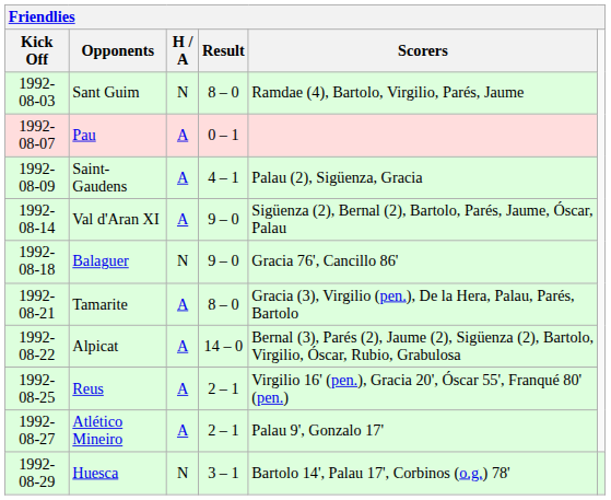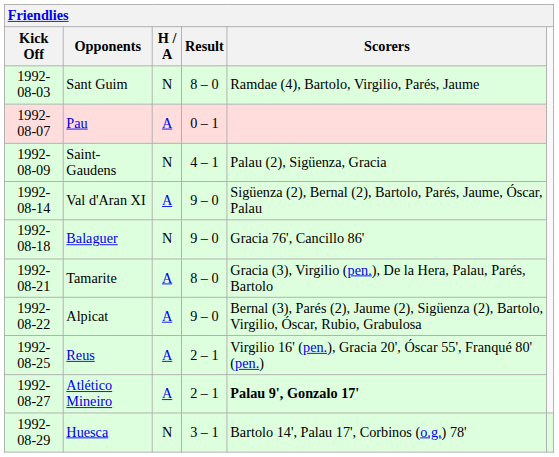 <table class="wikitable collapsible collapsed" style="width:99%;">
 <tr>
 <th colspan="8" style="text-align:left;"><a href='#'>Friendlies</a></th>
 </tr>
 <tr>
 <th>Kick Off</th>
 <th>Opponents</th>
 <th>H / A</th>
 <th>Result</th>
 <th>Scorers</th>
 </tr>
 <tr bgcolor="#ddffdd">
 <td align=center>1992-08-03</td>
 <td> Sant Guim</td>
 <td align=center>N</td>
 <td align=center>8 – 0</td>
 <td>Ramdae (4), Bartolo, Virgilio, Parés, Jaume</td>
 </tr>
 <tr bgcolor="#ffdddd">
 <td align=center>1992-08-07</td>
 <td> <a href='#'>Pau</a></td>
 <td align=center><a href='#'>A</a></td>
 <td align=center>0 – 1</td>
 <td></td>
 </tr>
 <tr bgcolor="#ddffdd">
 <td align=center>1992-08-09</td>
 <td> Saint-Gaudens</td>
-<td align=center><a href='#'>A</a></td>
+<td align=center>N</td>
 <td align=center>4 – 1</td>
 <td>Palau (2), Sigüenza, Gracia</td>
 </tr>
 <tr bgcolor="#ddffdd">
 <td align=center>1992-08-14</td>
 <td> Val d'Aran XI</td>
 <td align=center><a href='#'>A</a></td>
 <td align=center>9 – 0</td>
 <td>Sigüenza (2), Bernal (2), Bartolo, Parés, Jaume, Óscar, Palau</td>
 </tr>
 <tr bgcolor="#ddffdd">
 <td align=center>1992-08-18</td>
 <td> <a href='#'>Balaguer</a></td>
 <td align=center>N</td>
 <td align=center>9 – 0</td>
 <td>Gracia 76', Cancillo 86'</td>
 </tr>
 <tr bgcolor="#ddffdd">
 <td align=center>1992-08-21</td>
 <td> Tamarite</td>
 <td align=center><a href='#'>A</a></td>
 <td align=center>8 – 0</td>
 <td>Gracia (3), Virgilio (<a href='#'>pen.</a>), De la Hera, Palau, Parés, Bartolo</td>
 </tr>
 <tr bgcolor="#ddffdd">
 <td align=center>1992-08-22</td>
 <td> Alpicat</td>
 <td align=center><a href='#'>A</a></td>
-<td align=center>14 – 0</td>
+<td align=center>9 – 0</td>
 <td>Bernal (3), Parés (2), Jaume (2), Sigüenza (2), Bartolo, Virgilio, Óscar, Rubio, Grabulosa</td>
 </tr>
 <tr bgcolor="#ddffdd">
 <td align=center>1992-08-25</td>
 <td> <a href='#'>Reus</a></td>
 <td align=center><a href='#'>A</a></td>
 <td align=center>2 – 1</td>
 <td>Virgilio 16' (<a href='#'>pen.</a>), Gracia 20', Óscar 55', Franqué 80' (<a href='#'>pen.</a>)</td>
 </tr>
 <tr bgcolor="#ddffdd">
 <td align=center>1992-08-27</td>
 <td> <a href='#'>Atlético Mineiro</a></td>
 <td align=center><a href='#'>A</a></td>
 <td align=center>2 – 1</td>
-<td>Palau 9', Gonzalo 17'</td>
+<td><strong>Palau 9', Gonzalo 17'</strong></td>
 </tr>
 <tr bgcolor="#ddffdd">
 <td align=center>1992-08-29</td>
 <td> <a href='#'>Huesca</a></td>
 <td align=center>N</td>
 <td align=center>3 – 1</td>
 <td>Bartolo 14', Palau 17', Corbinos (<a href='#'>o.g.</a>) 78'</td>
 <td></td>
 </tr>
 </table>
